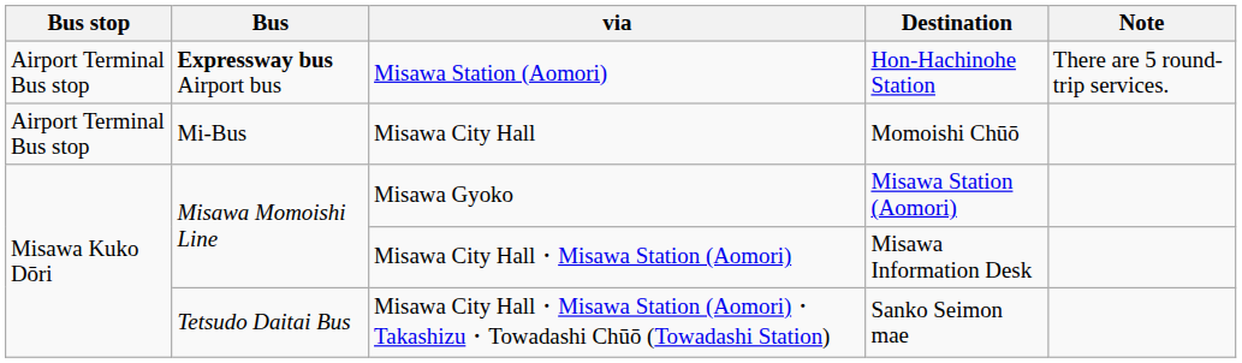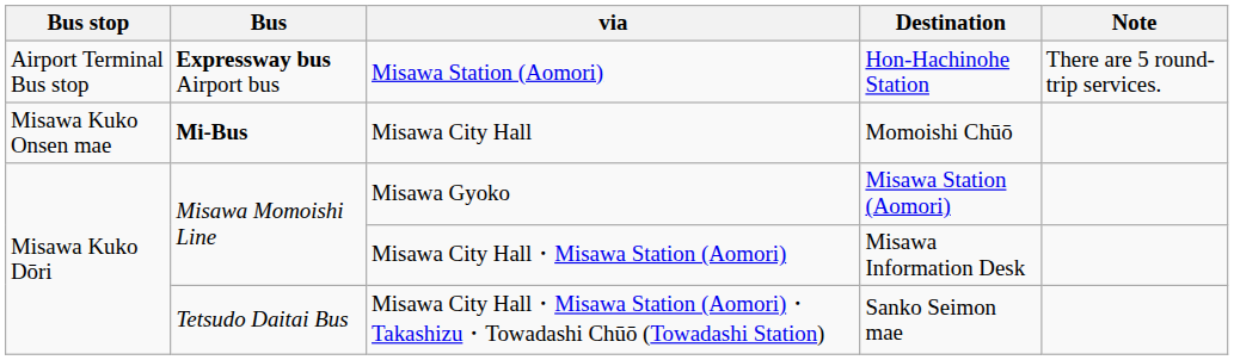 <table class="wikitable sortable" summary="Buses serving Misawa Airport">
 <tr>
 <th scope="col">Bus stop</th>
 <th scope="col">Bus</th>
 <th scope="col">via</th>
 <th scope="col">Destination</th>
 <th scope="col">Note</th>
 </tr>
 <tr>
 <td>Airport Terminal Bus stop</td>
 <td><strong>Expressway bus</strong> Airport bus</td>
 <td><a href='#'>Misawa Station (Aomori)</a></td>
 <td><a href='#'>Hon-Hachinohe Station</a></td>
 <td>There are 5 round-trip services.</td>
 </tr>
 <tr>
-<td>Airport Terminal Bus stop</td>
-<td>Mi-Bus</td>
+<td>Misawa Kuko Onsen mae</td>
+<td><strong>Mi-Bus</strong></td>
 <td>Misawa City Hall</td>
 <td>Momoishi Chūō</td>
 <td></td>
 </tr>
 <tr>
 <td rowspan="3">Misawa Kuko Dōri</td>
 <td rowspan="2"><em>Misawa Momoishi Line</em></td>
 <td>Misawa Gyoko</td>
 <td><a href='#'>Misawa Station (Aomori)</a></td>
 <td></td>
 </tr>
 <tr>
 <td>Misawa City Hall・<a href='#'>Misawa Station (Aomori)</a></td>
 <td>Misawa Information Desk</td>
 <td></td>
 </tr>
 <tr>
 <td><em>Tetsudo Daitai Bus</em></td>
 <td>Misawa City Hall・<a href='#'>Misawa Station (Aomori)</a>・<a href='#'>Takashizu</a>・Towadashi Chūō (<a href='#'>Towadashi Station</a>)</td>
 <td>Sanko Seimon mae</td>
 <td></td>
 </tr>
 </table>
